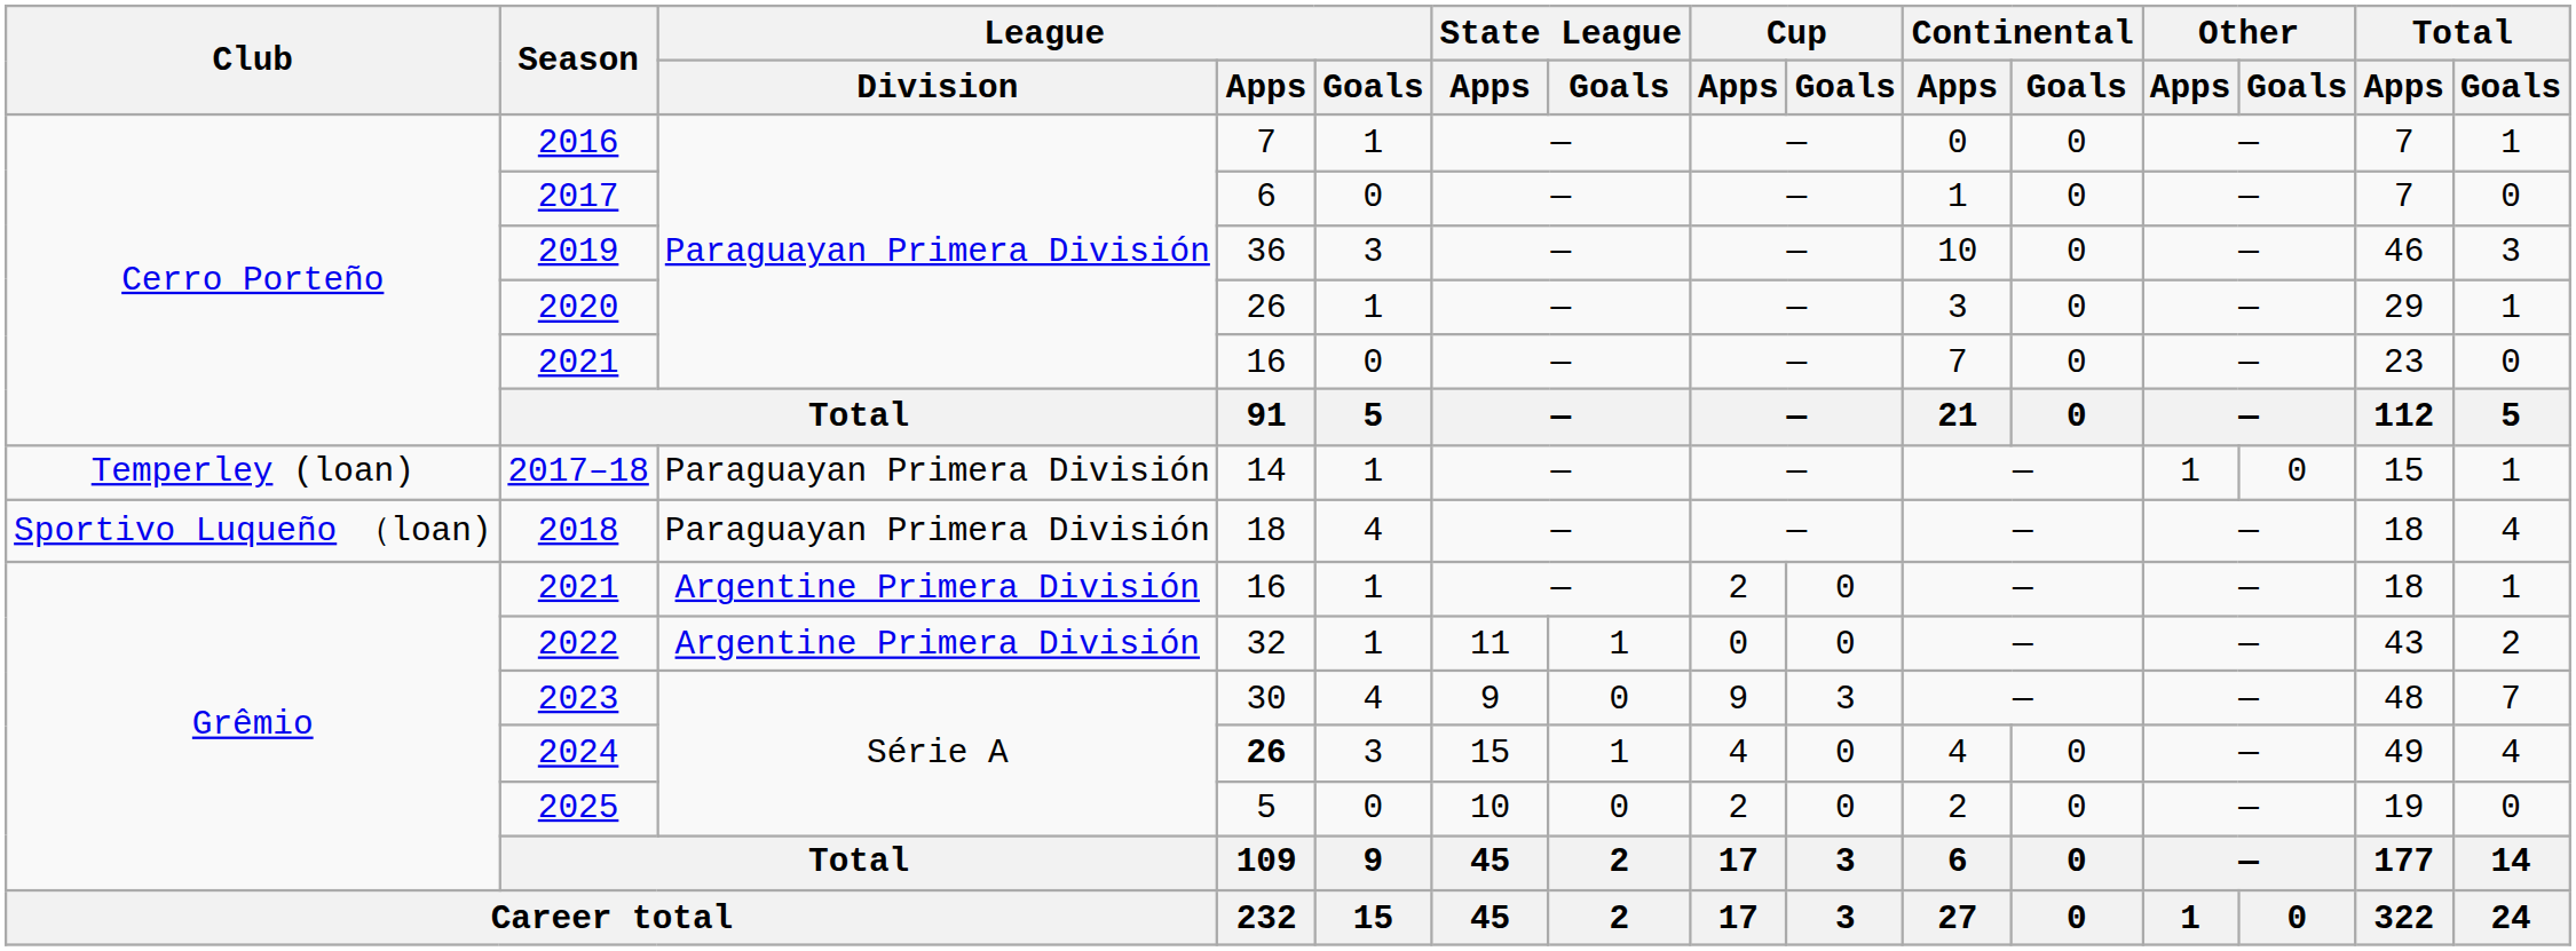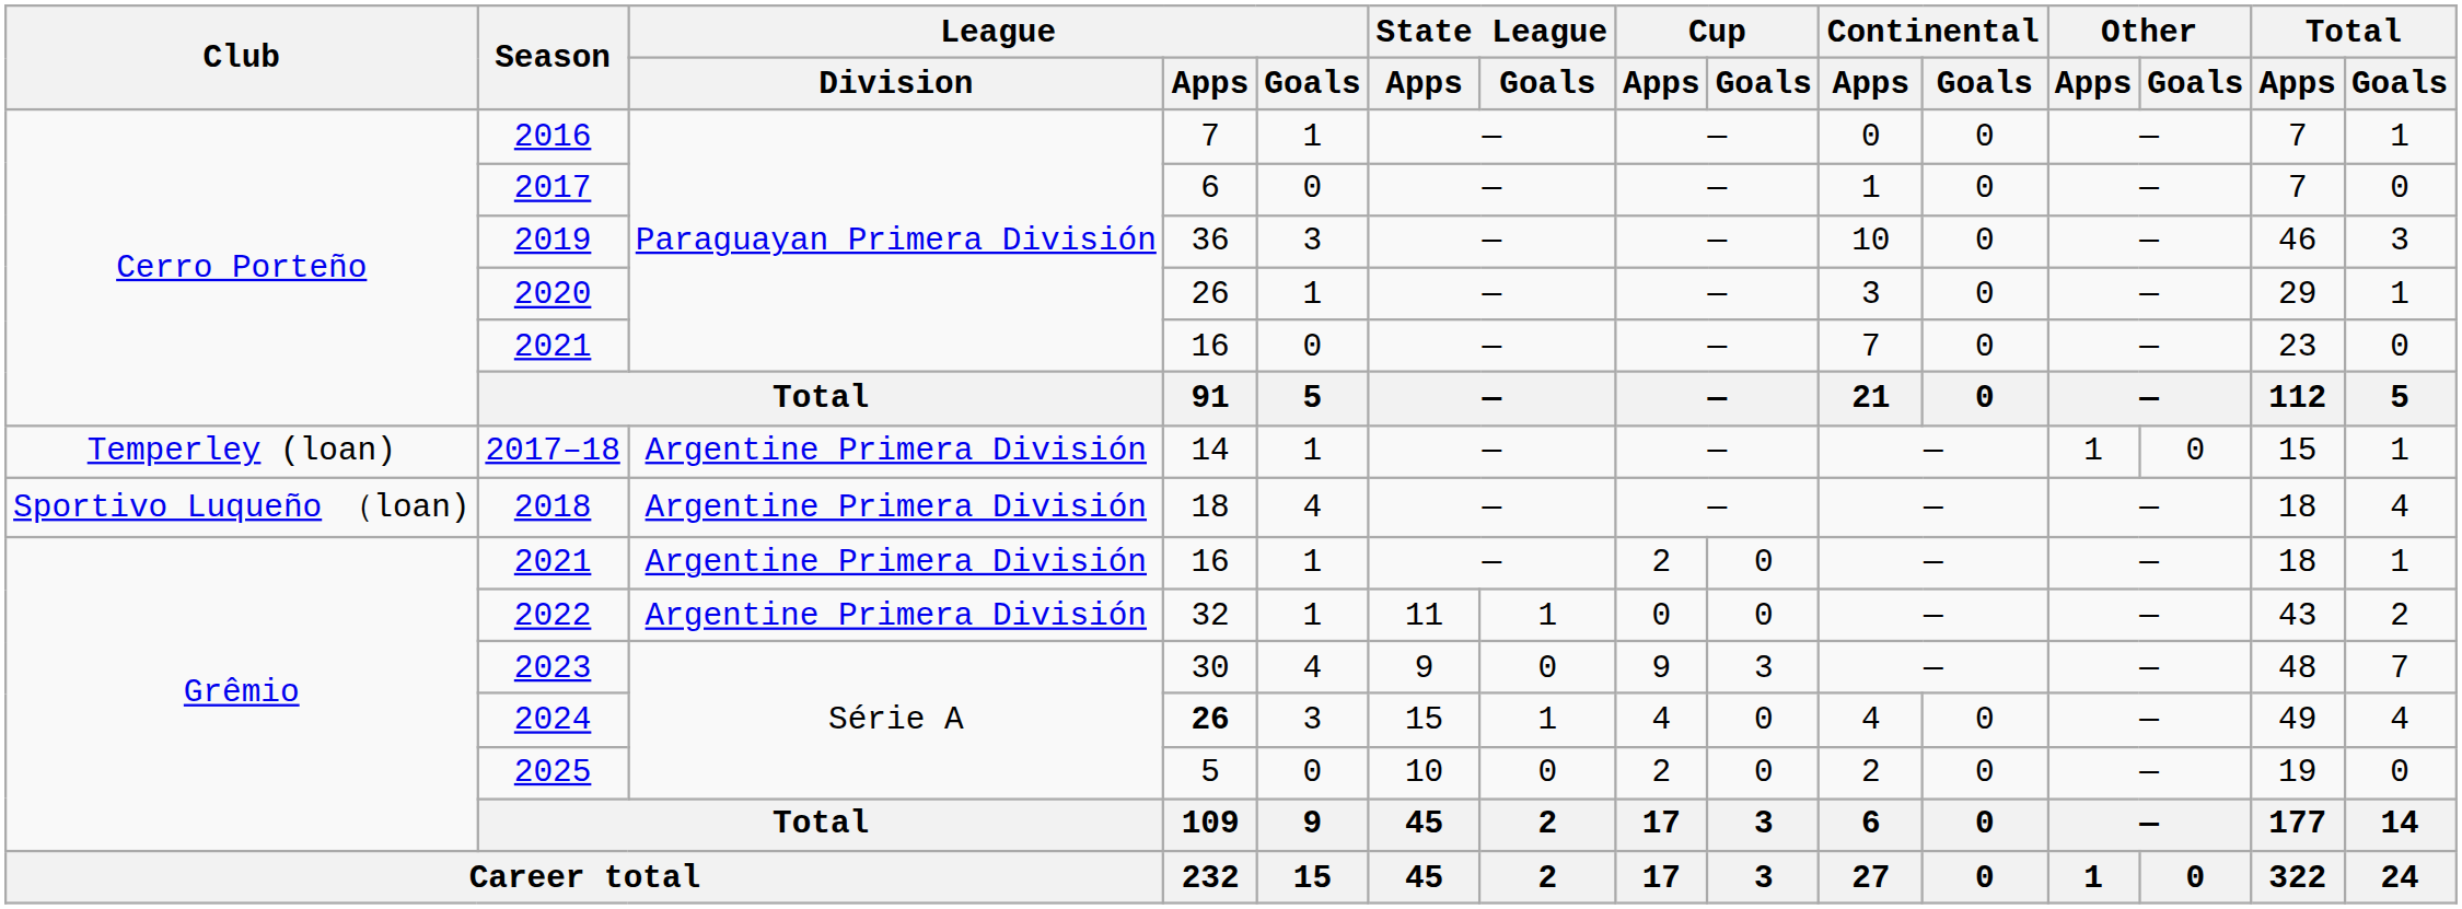 <table class="wikitable" style="text-align: center">
 <tr>
 <th rowspan="2">Club</th>
 <th rowspan="2">Season</th>
 <th colspan="3">League</th>
 <th colspan="2">State League</th>
 <th colspan="2">Cup</th>
 <th colspan="2">Continental</th>
 <th colspan="2">Other</th>
 <th colspan="2">Total</th>
 </tr>
 <tr>
 <th>Division</th>
 <th>Apps</th>
 <th>Goals</th>
 <th>Apps</th>
 <th>Goals</th>
 <th>Apps</th>
 <th>Goals</th>
 <th>Apps</th>
 <th>Goals</th>
 <th>Apps</th>
 <th>Goals</th>
 <th>Apps</th>
 <th>Goals</th>
 </tr>
 <tr>
 <td rowspan="6"><a href='#'>Cerro Porteño</a></td>
 <td><a href='#'>2016</a></td>
 <td rowspan="5"><a href='#'>Paraguayan Primera División</a></td>
 <td>7</td>
 <td>1</td>
 <td colspan="2">—</td>
 <td colspan="2">—</td>
 <td>0</td>
 <td>0</td>
 <td colspan="2">—</td>
 <td>7</td>
 <td>1</td>
 </tr>
 <tr>
 <td><a href='#'>2017</a></td>
 <td>6</td>
 <td>0</td>
 <td colspan="2">—</td>
 <td colspan="2">—</td>
 <td>1</td>
 <td>0</td>
 <td colspan="2">—</td>
 <td>7</td>
 <td>0</td>
 </tr>
 <tr>
 <td><a href='#'>2019</a></td>
 <td>36</td>
 <td>3</td>
 <td colspan="2">—</td>
 <td colspan="2">—</td>
 <td>10</td>
 <td>0</td>
 <td colspan="2">—</td>
 <td>46</td>
 <td>3</td>
 </tr>
 <tr>
 <td><a href='#'>2020</a></td>
 <td>26</td>
 <td>1</td>
 <td colspan="2">—</td>
 <td colspan="2">—</td>
 <td>3</td>
 <td>0</td>
 <td colspan="2">—</td>
 <td>29</td>
 <td>1</td>
 </tr>
 <tr>
 <td><a href='#'>2021</a></td>
 <td>16</td>
 <td>0</td>
 <td colspan="2">—</td>
 <td colspan="2">—</td>
 <td>7</td>
 <td>0</td>
 <td colspan="2">—</td>
 <td>23</td>
 <td>0</td>
 </tr>
 <tr>
 <th colspan="2">Total</th>
 <th>91</th>
 <th>5</th>
 <th colspan="2">—</th>
 <th colspan="2">—</th>
 <th>21</th>
 <th>0</th>
 <th colspan="2">—</th>
 <th>112</th>
 <th>5</th>
 </tr>
 <tr>
 <td><a href='#'>Temperley</a> (loan)</td>
 <td><a href='#'>2017–18</a></td>
-<td>Paraguayan Primera División</td>
+<td><a href='#'>Argentine Primera División</a></td>
 <td>14</td>
 <td>1</td>
 <td colspan="2">—</td>
 <td colspan="2">—</td>
 <td colspan="2">—</td>
 <td>1</td>
 <td>0</td>
 <td>15</td>
 <td>1</td>
 </tr>
 <tr>
 <td><a href='#'>Sportivo Luqueño</a> （loan)</td>
 <td><a href='#'>2018</a></td>
-<td>Paraguayan Primera División</td>
+<td><a href='#'>Argentine Primera División</a></td>
 <td>18</td>
 <td>4</td>
 <td colspan="2">—</td>
 <td colspan="2">—</td>
 <td colspan="2">—</td>
 <td colspan="2">—</td>
 <td>18</td>
 <td>4</td>
 </tr>
 <tr>
 <td rowspan="6"><a href='#'>Grêmio</a></td>
 <td><a href='#'>2021</a></td>
 <td><a href='#'>Argentine Primera División</a></td>
 <td>16</td>
 <td>1</td>
 <td colspan="2">—</td>
 <td>2</td>
 <td>0</td>
 <td colspan="2">—</td>
 <td colspan="2">—</td>
 <td>18</td>
 <td>1</td>
 </tr>
 <tr>
 <td><a href='#'>2022</a></td>
 <td><a href='#'>Argentine Primera División</a></td>
 <td>32</td>
 <td>1</td>
 <td>11</td>
 <td>1</td>
 <td>0</td>
 <td>0</td>
 <td colspan="2">—</td>
 <td colspan="2">—</td>
 <td>43</td>
 <td>2</td>
 </tr>
 <tr>
 <td><a href='#'>2023</a></td>
 <td rowspan="3">Série A</td>
 <td>30</td>
 <td>4</td>
 <td>9</td>
 <td>0</td>
 <td>9</td>
 <td>3</td>
 <td colspan="2">—</td>
 <td colspan="2">—</td>
 <td>48</td>
 <td>7</td>
 </tr>
 <tr>
 <td><a href='#'>2024</a></td>
 <td><strong>26</strong></td>
 <td>3</td>
 <td>15</td>
 <td>1</td>
 <td>4</td>
 <td>0</td>
 <td>4</td>
 <td>0</td>
 <td colspan="2">—</td>
 <td>49</td>
 <td>4</td>
 </tr>
 <tr>
 <td><a href='#'>2025</a></td>
 <td>5</td>
 <td>0</td>
 <td>10</td>
 <td>0</td>
 <td>2</td>
 <td>0</td>
 <td>2</td>
 <td>0</td>
 <td colspan="2">—</td>
 <td>19</td>
 <td>0</td>
 </tr>
 <tr>
 <th colspan="2">Total</th>
 <th>109</th>
 <th>9</th>
 <th>45</th>
 <th>2</th>
 <th>17</th>
 <th>3</th>
 <th>6</th>
 <th>0</th>
 <th colspan="2">—</th>
 <th>177</th>
 <th>14</th>
 </tr>
 <tr>
 <th colspan="3">Career total</th>
 <th>232</th>
 <th>15</th>
 <th>45</th>
 <th>2</th>
 <th>17</th>
 <th>3</th>
 <th>27</th>
 <th>0</th>
 <th>1</th>
 <th>0</th>
 <th>322</th>
 <th>24</th>
 </tr>
 </table>
